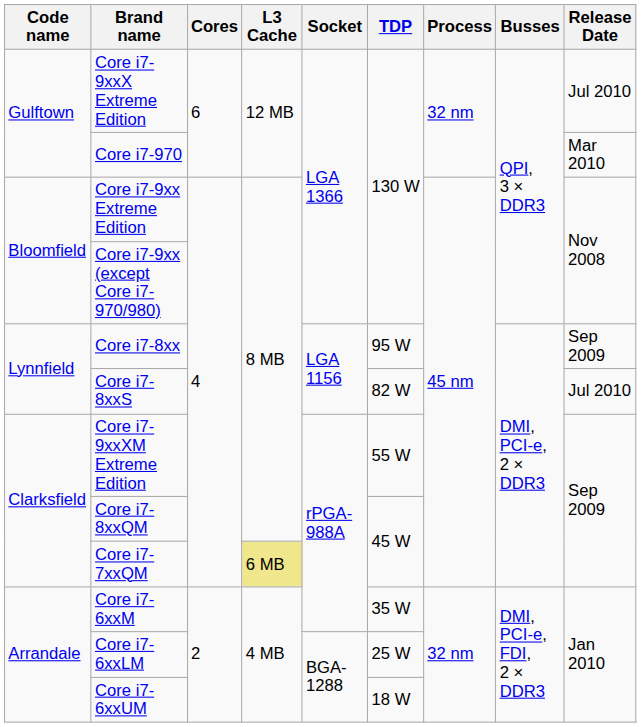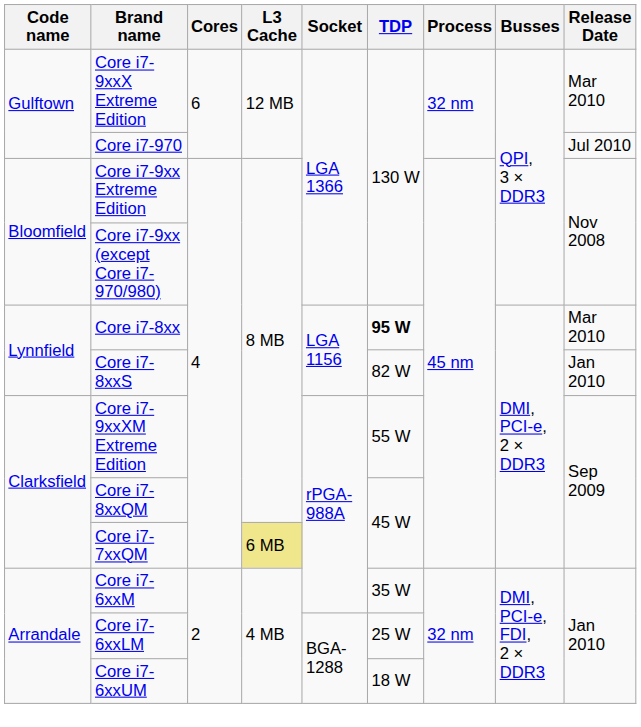 <table class="wikitable">
 <tr>
 <th>Code name</th>
 <th>Brand name</th>
 <th>Cores</th>
 <th>L3 Cache</th>
 <th>Socket</th>
 <th><a href='#'>TDP</a></th>
 <th>Process</th>
 <th>Busses</th>
 <th>Release<br>Date</th>
 </tr>
 <tr>
 <td rowspan=2><a href='#'>Gulftown</a></td>
 <td><a href='#'>Core i7-9xxX Extreme Edition</a></td>
 <td rowspan=2>6</td>
 <td rowspan=2>12 MB</td>
 <td rowspan=4><a href='#'>LGA 1366</a></td>
 <td rowspan=4>130 W</td>
 <td rowspan=2><a href='#'>32 nm</a></td>
 <td rowspan=4><a href='#'>QPI</a>,<br> 3 × <a href='#'>DDR3</a></td>
-<td>Jul 2010</td>
+<td>Mar 2010</td>
 </tr>
 <tr>
 <td><a href='#'>Core i7-970</a></td>
-<td>Mar 2010</td>
+<td>Jul 2010</td>
 </tr>
 <tr>
 <td rowspan=2><a href='#'>Bloomfield</a></td>
 <td><a href='#'>Core i7-9xx Extreme Edition</a></td>
 <td rowspan=7>4</td>
 <td rowspan=6>8 MB</td>
 <td rowspan=7><a href='#'>45 nm</a></td>
 <td rowspan=2>Nov 2008</td>
 </tr>
 <tr>
 <td><a href='#'>Core i7-9xx (except Core i7-970/980)</a></td>
 </tr>
 <tr>
 <td rowspan=2><a href='#'>Lynnfield</a></td>
 <td><a href='#'>Core i7-8xx</a></td>
 <td rowspan=2><a href='#'>LGA 1156</a></td>
-<td>95 W</td>
+<td><strong>95 W</strong></td>
 <td rowspan=5><a href='#'>DMI</a>,<br><a href='#'>PCI-e</a>,<br> 2 × <a href='#'>DDR3</a></td>
-<td>Sep 2009</td>
+<td>Mar 2010</td>
 </tr>
 <tr>
 <td><a href='#'>Core i7-8xxS</a></td>
 <td>82 W</td>
-<td>Jul 2010</td>
+<td>Jan 2010</td>
 </tr>
 <tr>
 <td rowspan=3><a href='#'>Clarksfield</a></td>
 <td><a href='#'>Core i7-9xxXM Extreme Edition</a></td>
 <td rowspan=4><a href='#'>rPGA-988A</a></td>
 <td>55 W</td>
 <td rowspan=3>Sep 2009</td>
 </tr>
 <tr>
 <td><a href='#'>Core i7-8xxQM</a></td>
 <td rowspan=2>45 W</td>
 </tr>
 <tr>
 <td><a href='#'>Core i7-7xxQM</a></td>
 <td style="background: khaki;">6 MB</td>
 </tr>
 <tr>
 <td rowspan=3><a href='#'>Arrandale</a></td>
 <td><a href='#'>Core i7-6xxM</a></td>
 <td rowspan=3>2</td>
 <td rowspan=3>4 MB</td>
 <td>35 W</td>
 <td rowspan=3><a href='#'>32 nm</a></td>
 <td rowspan=3><a href='#'>DMI</a>,<br><a href='#'>PCI-e</a>,<br> <a href='#'>FDI</a>,<br> 2 × <a href='#'>DDR3</a></td>
 <td rowspan=3>Jan 2010</td>
 </tr>
 <tr>
 <td><a href='#'>Core i7-6xxLM</a></td>
 <td rowspan=2>BGA-1288</td>
 <td>25 W</td>
 </tr>
 <tr>
 <td><a href='#'>Core i7-6xxUM</a></td>
 <td>18 W</td>
 </tr>
 </table>
